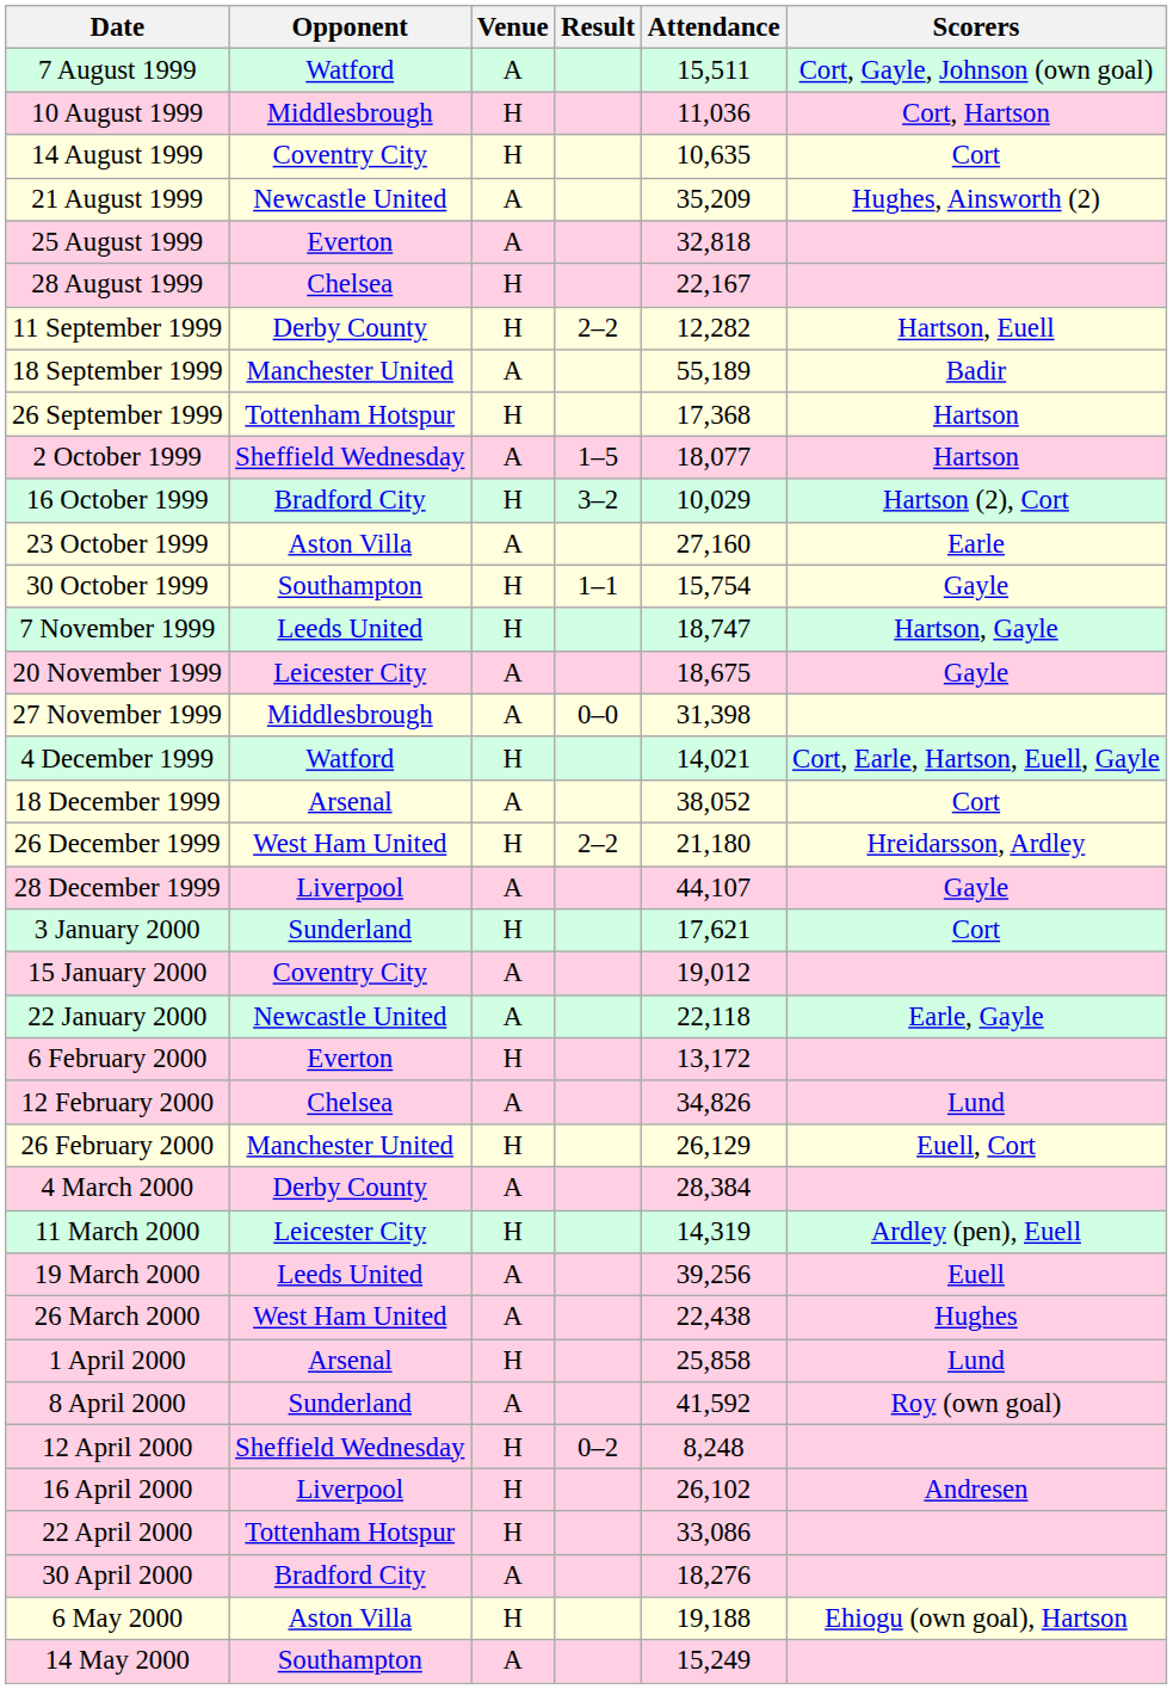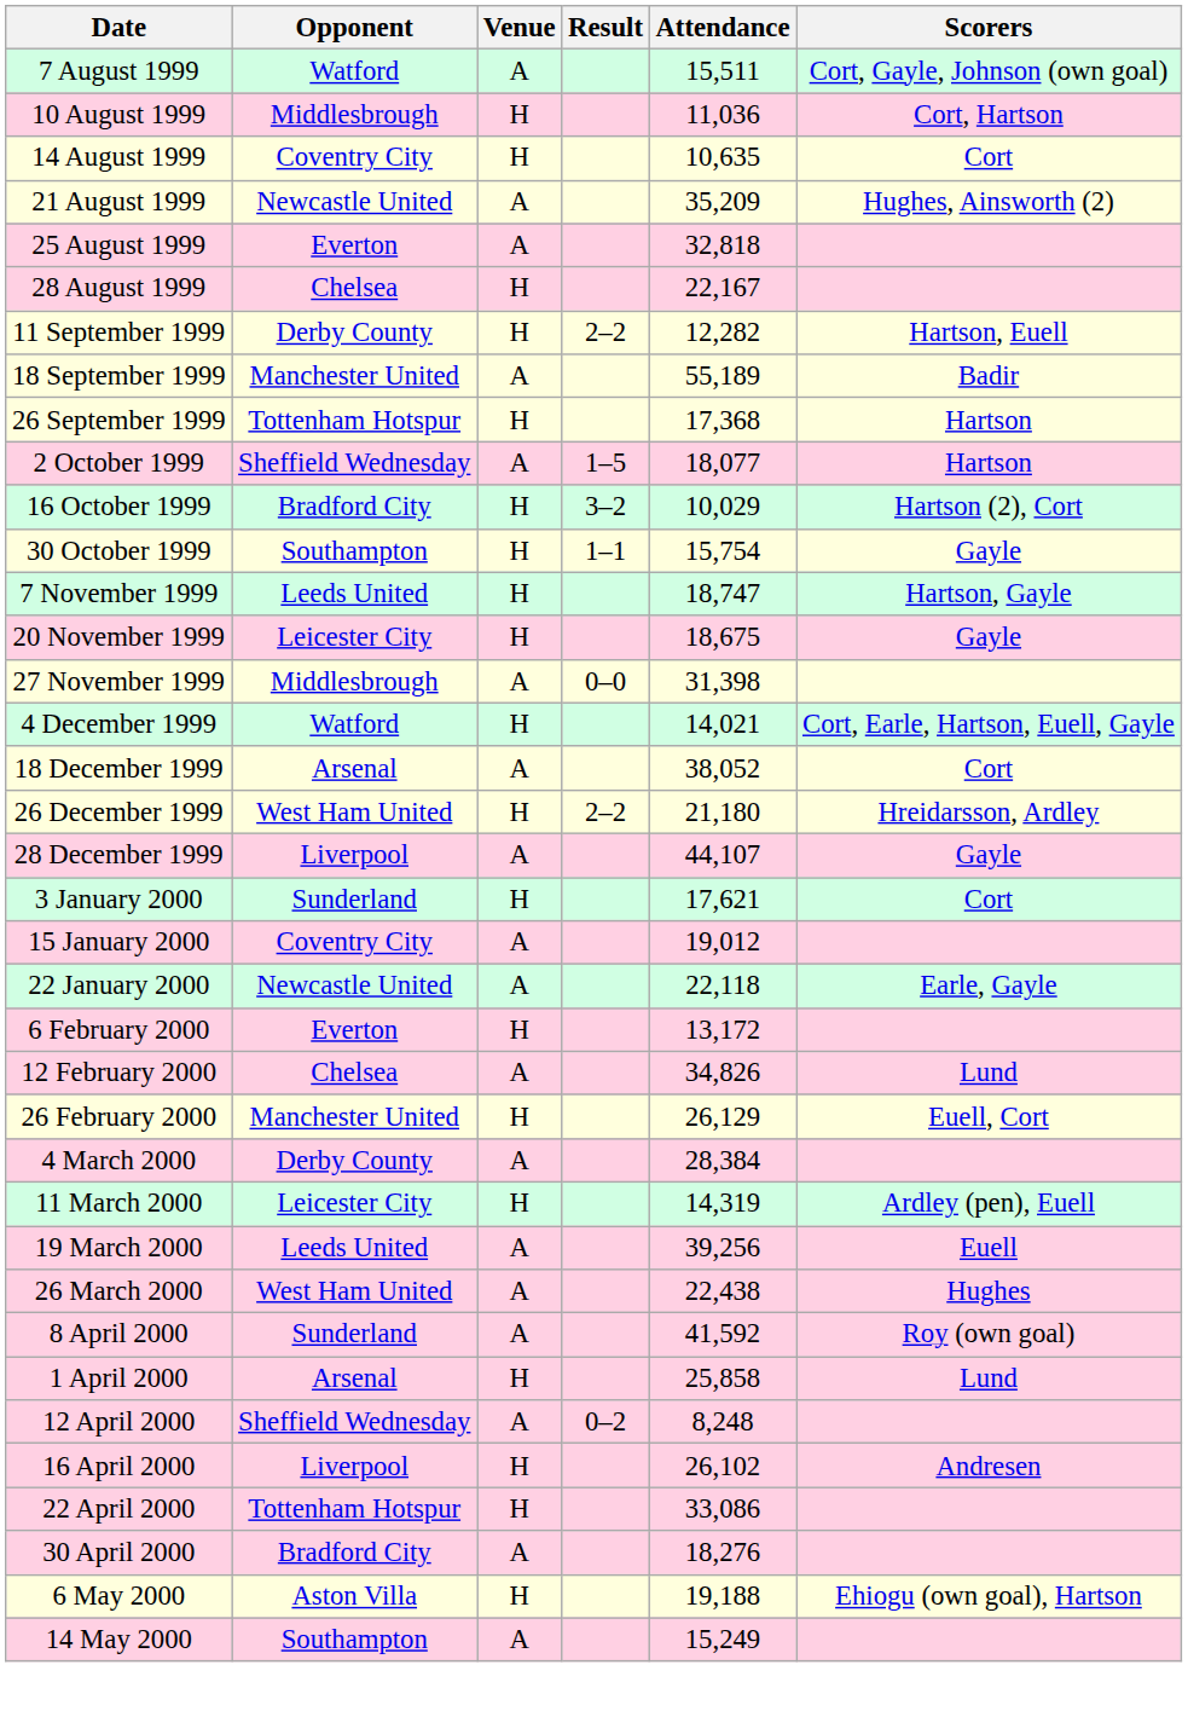 <table class="wikitable sortable" style="text-align:center;">
 <tr>
 <th>Date</th>
 <th>Opponent</th>
 <th>Venue</th>
 <th>Result</th>
 <th>Attendance</th>
 <th>Scorers</th>
 </tr>
 <tr style="background:#d0ffe3;">
 <td>7 August 1999</td>
 <td><a href='#'>Watford</a></td>
 <td>A</td>
 <td></td>
 <td>15,511</td>
 <td><a href='#'>Cort</a>, <a href='#'>Gayle</a>, <a href='#'>Johnson</a> (own goal)</td>
 </tr>
 <tr style="background:#ffd0e3;">
 <td>10 August 1999</td>
 <td><a href='#'>Middlesbrough</a></td>
 <td>H</td>
 <td></td>
 <td>11,036</td>
 <td><a href='#'>Cort</a>, <a href='#'>Hartson</a></td>
 </tr>
 <tr style="background:#ffffdd;">
 <td>14 August 1999</td>
 <td><a href='#'>Coventry City</a></td>
 <td>H</td>
 <td></td>
 <td>10,635</td>
 <td><a href='#'>Cort</a></td>
 </tr>
 <tr style="background:#ffffdd;">
 <td>21 August 1999</td>
 <td><a href='#'>Newcastle United</a></td>
 <td>A</td>
 <td></td>
 <td>35,209</td>
 <td><a href='#'>Hughes</a>, <a href='#'>Ainsworth</a> (2)</td>
 </tr>
 <tr style="background:#ffd0e3;">
 <td>25 August 1999</td>
 <td><a href='#'>Everton</a></td>
 <td>A</td>
 <td></td>
 <td>32,818</td>
 <td></td>
 </tr>
 <tr style="background:#ffd0e3;">
 <td>28 August 1999</td>
 <td><a href='#'>Chelsea</a></td>
 <td>H</td>
 <td></td>
 <td>22,167</td>
 <td></td>
 </tr>
 <tr style="background:#ffffdd;">
 <td>11 September 1999</td>
 <td><a href='#'>Derby County</a></td>
 <td>H</td>
 <td>2–2</td>
 <td>12,282</td>
 <td><a href='#'>Hartson</a>, <a href='#'>Euell</a></td>
 </tr>
 <tr style="background:#ffffdd;">
 <td>18 September 1999</td>
 <td><a href='#'>Manchester United</a></td>
 <td>A</td>
 <td></td>
 <td>55,189</td>
 <td><a href='#'>Badir</a></td>
 </tr>
 <tr style="background:#ffffdd;">
 <td>26 September 1999</td>
 <td><a href='#'>Tottenham Hotspur</a></td>
 <td>H</td>
 <td></td>
 <td>17,368</td>
 <td><a href='#'>Hartson</a></td>
 </tr>
 <tr style="background:#ffd0e3;">
 <td>2 October 1999</td>
 <td><a href='#'>Sheffield Wednesday</a></td>
 <td>A</td>
 <td>1–5</td>
 <td>18,077</td>
 <td><a href='#'>Hartson</a></td>
 </tr>
 <tr style="background:#d0ffe3;">
 <td>16 October 1999</td>
 <td><a href='#'>Bradford City</a></td>
 <td>H</td>
 <td>3–2</td>
 <td>10,029</td>
 <td><a href='#'>Hartson</a> (2), <a href='#'>Cort</a></td>
 </tr>
 <tr style="background:#ffffdd;">
-<td>23 October 1999</td>
-<td><a href='#'>Aston Villa</a></td>
-<td>A</td>
-<td></td>
-<td>27,160</td>
-<td><a href='#'>Earle</a></td>
-</tr>
-<tr style="background:#ffffdd;">
 <td>30 October 1999</td>
 <td><a href='#'>Southampton</a></td>
 <td>H</td>
 <td>1–1</td>
 <td>15,754</td>
 <td><a href='#'>Gayle</a></td>
 </tr>
 <tr style="background:#d0ffe3;">
 <td>7 November 1999</td>
 <td><a href='#'>Leeds United</a></td>
 <td>H</td>
 <td></td>
 <td>18,747</td>
 <td><a href='#'>Hartson</a>, <a href='#'>Gayle</a></td>
 </tr>
 <tr style="background:#ffd0e3;">
 <td>20 November 1999</td>
 <td><a href='#'>Leicester City</a></td>
-<td>A</td>
+<td>H</td>
 <td></td>
 <td>18,675</td>
 <td><a href='#'>Gayle</a></td>
 </tr>
 <tr style="background:#ffffdd;">
 <td>27 November 1999</td>
 <td><a href='#'>Middlesbrough</a></td>
 <td>A</td>
 <td>0–0</td>
 <td>31,398</td>
 <td></td>
 </tr>
 <tr style="background:#d0ffe3;">
 <td>4 December 1999</td>
 <td><a href='#'>Watford</a></td>
 <td>H</td>
 <td></td>
 <td>14,021</td>
 <td><a href='#'>Cort</a>, <a href='#'>Earle</a>, <a href='#'>Hartson</a>, <a href='#'>Euell</a>, <a href='#'>Gayle</a></td>
 </tr>
 <tr style="background:#ffffdd;">
 <td>18 December 1999</td>
 <td><a href='#'>Arsenal</a></td>
 <td>A</td>
 <td></td>
 <td>38,052</td>
 <td><a href='#'>Cort</a></td>
 </tr>
 <tr style="background:#ffffdd;">
 <td>26 December 1999</td>
 <td><a href='#'>West Ham United</a></td>
 <td>H</td>
 <td>2–2</td>
 <td>21,180</td>
 <td><a href='#'>Hreidarsson</a>, <a href='#'>Ardley</a></td>
 </tr>
 <tr style="background:#ffd0e3;">
 <td>28 December 1999</td>
 <td><a href='#'>Liverpool</a></td>
 <td>A</td>
 <td></td>
 <td>44,107</td>
 <td><a href='#'>Gayle</a></td>
 </tr>
 <tr style="background:#d0ffe3;">
 <td>3 January 2000</td>
 <td><a href='#'>Sunderland</a></td>
 <td>H</td>
 <td></td>
 <td>17,621</td>
 <td><a href='#'>Cort</a></td>
 </tr>
 <tr style="background:#ffd0e3;">
 <td>15 January 2000</td>
 <td><a href='#'>Coventry City</a></td>
 <td>A</td>
 <td></td>
 <td>19,012</td>
 <td></td>
 </tr>
 <tr style="background:#d0ffe3;">
 <td>22 January 2000</td>
 <td><a href='#'>Newcastle United</a></td>
 <td>A</td>
 <td></td>
 <td>22,118</td>
 <td><a href='#'>Earle</a>, <a href='#'>Gayle</a></td>
 </tr>
 <tr style="background:#ffd0e3;">
 <td>6 February 2000</td>
 <td><a href='#'>Everton</a></td>
 <td>H</td>
 <td></td>
 <td>13,172</td>
 <td></td>
 </tr>
 <tr style="background:#ffd0e3;">
 <td>12 February 2000</td>
 <td><a href='#'>Chelsea</a></td>
 <td>A</td>
 <td></td>
 <td>34,826</td>
 <td><a href='#'>Lund</a></td>
 </tr>
 <tr style="background:#ffffdd;">
 <td>26 February 2000</td>
 <td><a href='#'>Manchester United</a></td>
 <td>H</td>
 <td></td>
 <td>26,129</td>
 <td><a href='#'>Euell</a>, <a href='#'>Cort</a></td>
 </tr>
 <tr style="background:#ffd0e3;">
 <td>4 March 2000</td>
 <td><a href='#'>Derby County</a></td>
 <td>A</td>
 <td></td>
 <td>28,384</td>
 <td></td>
 </tr>
 <tr style="background:#d0ffe3;">
 <td>11 March 2000</td>
 <td><a href='#'>Leicester City</a></td>
 <td>H</td>
 <td></td>
 <td>14,319</td>
 <td><a href='#'>Ardley</a> (pen), <a href='#'>Euell</a></td>
 </tr>
 <tr style="background:#ffd0e3;">
 <td>19 March 2000</td>
 <td><a href='#'>Leeds United</a></td>
 <td>A</td>
 <td></td>
 <td>39,256</td>
 <td><a href='#'>Euell</a></td>
 </tr>
 <tr style="background:#ffd0e3;">
 <td>26 March 2000</td>
 <td><a href='#'>West Ham United</a></td>
 <td>A</td>
 <td></td>
 <td>22,438</td>
 <td><a href='#'>Hughes</a></td>
 </tr>
 <tr style="background:#ffd0e3;">
+<td>8 April 2000</td>
+<td><a href='#'>Sunderland</a></td>
+<td>A</td>
+<td></td>
+<td>41,592</td>
+<td><a href='#'>Roy</a> (own goal)</td>
+</tr>
+<tr style="background:#ffd0e3;">
 <td>1 April 2000</td>
 <td><a href='#'>Arsenal</a></td>
 <td>H</td>
 <td></td>
 <td>25,858</td>
 <td><a href='#'>Lund</a></td>
 </tr>
 <tr style="background:#ffd0e3;">
-<td>8 April 2000</td>
-<td><a href='#'>Sunderland</a></td>
-<td>A</td>
-<td></td>
-<td>41,592</td>
-<td><a href='#'>Roy</a> (own goal)</td>
-</tr>
-<tr style="background:#ffd0e3;">
 <td>12 April 2000</td>
 <td><a href='#'>Sheffield Wednesday</a></td>
-<td>H</td>
+<td>A</td>
 <td>0–2</td>
 <td>8,248</td>
 <td></td>
 </tr>
 <tr style="background:#ffd0e3;">
 <td>16 April 2000</td>
 <td><a href='#'>Liverpool</a></td>
 <td>H</td>
 <td></td>
 <td>26,102</td>
 <td><a href='#'>Andresen</a></td>
 </tr>
 <tr style="background:#ffd0e3;">
 <td>22 April 2000</td>
 <td><a href='#'>Tottenham Hotspur</a></td>
 <td>H</td>
 <td></td>
 <td>33,086</td>
 <td></td>
 </tr>
 <tr style="background:#ffd0e3;">
 <td>30 April 2000</td>
 <td><a href='#'>Bradford City</a></td>
 <td>A</td>
 <td></td>
 <td>18,276</td>
 <td></td>
 </tr>
 <tr style="background:#ffffdd;">
 <td>6 May 2000</td>
 <td><a href='#'>Aston Villa</a></td>
 <td>H</td>
 <td></td>
 <td>19,188</td>
 <td><a href='#'>Ehiogu</a> (own goal), <a href='#'>Hartson</a></td>
 </tr>
 <tr style="background:#ffd0e3;">
 <td>14 May 2000</td>
 <td><a href='#'>Southampton</a></td>
 <td>A</td>
 <td></td>
 <td>15,249</td>
 <td></td>
 </tr>
 </table>
